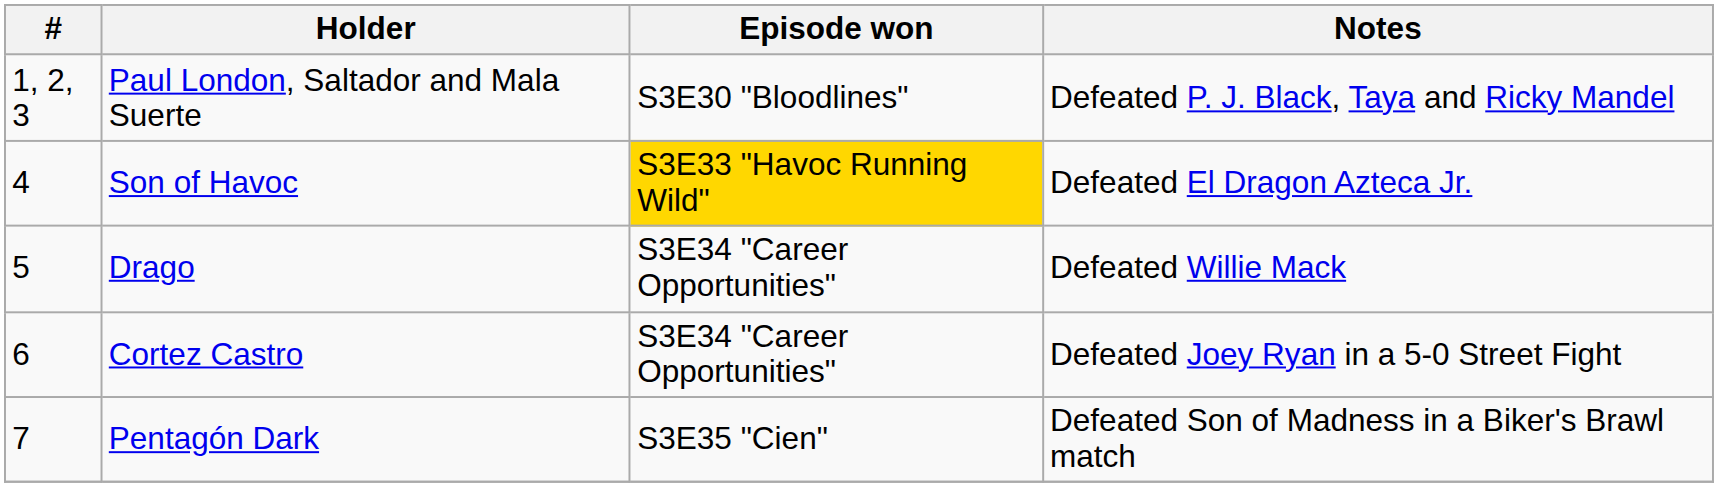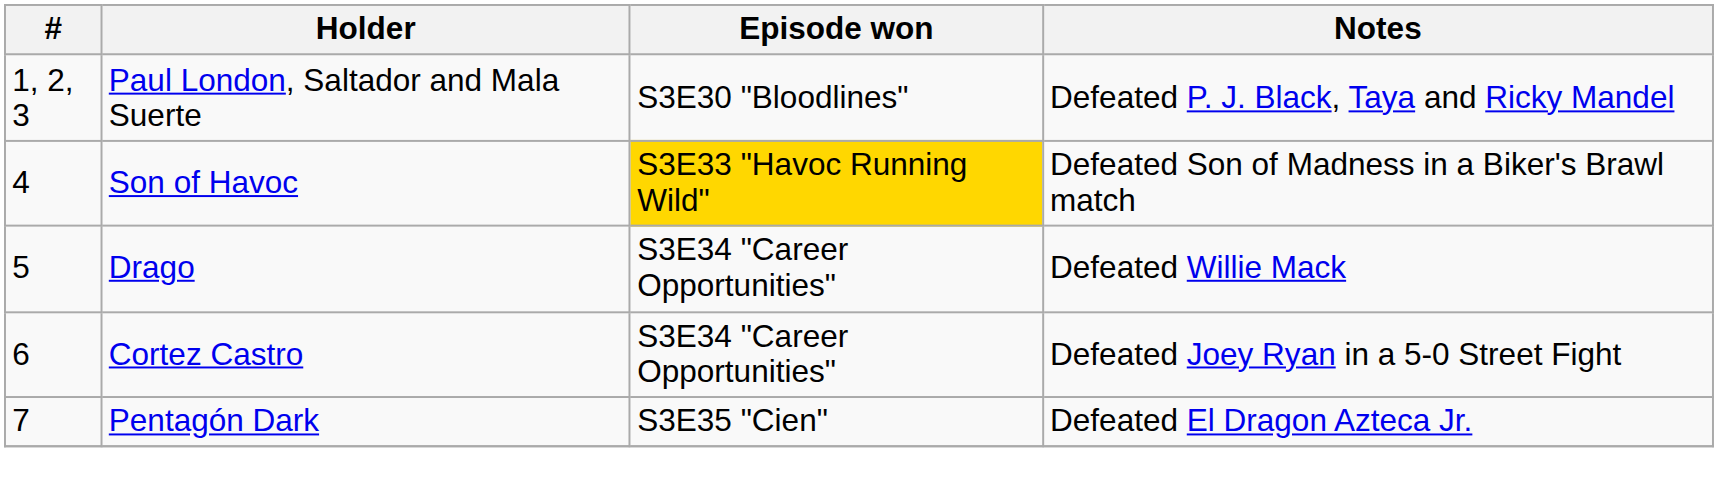 <table class="wikitable">
 <tr>
 <th>#</th>
 <th>Holder</th>
 <th>Episode won</th>
 <th>Notes</th>
 </tr>
 <tr>
 <td>1, 2, 3</td>
 <td><a href='#'>Paul London</a>, Saltador and Mala Suerte</td>
 <td>S3E30 "Bloodlines"</td>
 <td>Defeated <a href='#'>P. J. Black</a>, <a href='#'>Taya</a> and <a href='#'>Ricky Mandel</a></td>
 </tr>
 <tr>
 <td>4</td>
 <td><a href='#'>Son of Havoc</a></td>
 <td style="background: gold;">S3E33 "Havoc Running Wild"</td>
-<td>Defeated <a href='#'>El Dragon Azteca Jr.</a></td>
+<td>Defeated Son of Madness in a Biker's Brawl match</td>
 </tr>
 <tr>
 <td>5</td>
 <td><a href='#'>Drago</a></td>
 <td>S3E34 "Career Opportunities"</td>
 <td>Defeated <a href='#'>Willie Mack</a></td>
 </tr>
 <tr>
 <td>6</td>
 <td><a href='#'>Cortez Castro</a></td>
 <td>S3E34 "Career Opportunities"</td>
 <td>Defeated <a href='#'>Joey Ryan</a> in a 5-0 Street Fight</td>
 </tr>
 <tr>
 <td>7</td>
 <td><a href='#'>Pentagón Dark</a></td>
 <td>S3E35 "Cien"</td>
-<td>Defeated Son of Madness in a Biker's Brawl match</td>
+<td>Defeated <a href='#'>El Dragon Azteca Jr.</a></td>
 </tr>
 <tr>
 </tr>
 </table>
